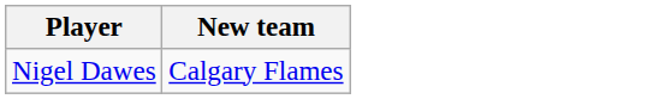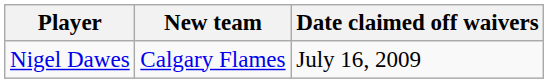 <table class="wikitable">
 <tr>
 <th>Player</th>
 <th>New team</th>
+<th>Date claimed off waivers</th>
 </tr>
 <tr>
 <td><a href='#'>Nigel Dawes</a></td>
 <td><a href='#'>Calgary Flames</a></td>
+<td>July 16, 2009</td>
 </tr>
 </table>
